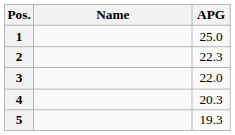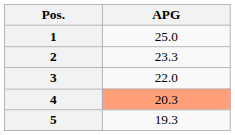 <table class=wikitable style="text-align:center;">
 <tr>
 <th width="13%">Pos.</th>
-<th width="70%">Name</th>
 <th width="17%">APG</th>
 </tr>
 <tr>
 <th>1</th>
-<td align=left></td>
 <td>25.0</td>
 </tr>
 <tr>
 <th>2</th>
-<td align=left></td>
-<td>22.3</td>
+<td>23.3</td>
 </tr>
 <tr>
 <th>3</th>
-<td align=left></td>
 <td>22.0</td>
 </tr>
 <tr>
 <th>4</th>
-<td align=left></td>
-<td>20.3</td>
+<td style="background: lightsalmon;">20.3</td>
 </tr>
 <tr>
 <th>5</th>
-<td align=left></td>
 <td>19.3</td>
 </tr>
 </table>
